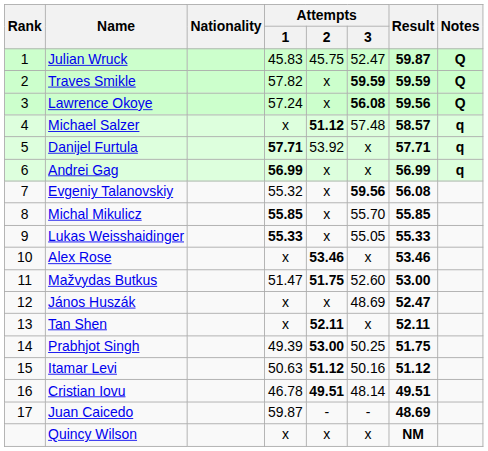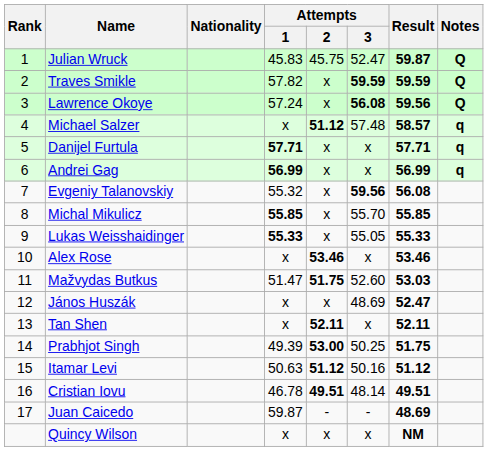 <table class="wikitable sortable" style="text-align:center">
 <tr>
 <th rowspan=2>Rank</th>
 <th rowspan=2>Name</th>
 <th rowspan=2>Nationality</th>
 <th colspan=3>Attempts</th>
 <th rowspan=2>Result</th>
 <th rowspan=2>Notes</th>
 </tr>
 <tr>
 <th>1</th>
 <th>2</th>
 <th>3</th>
 </tr>
 <tr bgcolor=ccffcc>
 <td>1</td>
 <td align=left><a href='#'>Julian Wruck</a></td>
 <td align=left></td>
 <td>45.83</td>
 <td>45.75</td>
 <td>52.47</td>
 <td><strong>59.87</strong></td>
 <td><strong>Q</strong></td>
 </tr>
 <tr bgcolor=ccffcc>
 <td>2</td>
 <td align=left><a href='#'>Traves Smikle</a></td>
 <td align=left></td>
 <td>57.82</td>
 <td>x</td>
 <td><strong>59.59</strong></td>
 <td><strong>59.59</strong></td>
 <td><strong>Q</strong></td>
 </tr>
 <tr bgcolor=ccffcc>
 <td>3</td>
 <td align=left><a href='#'>Lawrence Okoye</a></td>
 <td align=left></td>
 <td>57.24</td>
 <td>x</td>
 <td><strong>56.08</strong></td>
 <td><strong>59.56</strong></td>
 <td><strong>Q</strong></td>
 </tr>
 <tr bgcolor=ddffdd>
 <td>4</td>
 <td align=left><a href='#'>Michael Salzer</a></td>
 <td align=left></td>
 <td>x</td>
 <td><strong>51.12</strong></td>
 <td>57.48</td>
 <td><strong>58.57</strong></td>
 <td><strong>q</strong></td>
 </tr>
 <tr bgcolor=ddffdd>
 <td>5</td>
 <td align=left><a href='#'>Danijel Furtula</a></td>
 <td align=left></td>
 <td><strong>57.71</strong></td>
-<td>53.92</td>
+<td>x</td>
 <td>x</td>
 <td><strong>57.71</strong></td>
 <td><strong>q</strong></td>
 </tr>
 <tr bgcolor=ddffdd>
 <td>6</td>
 <td align=left><a href='#'>Andrei Gag</a></td>
 <td align=left></td>
 <td><strong>56.99</strong></td>
 <td>x</td>
 <td>x</td>
 <td><strong>56.99</strong></td>
 <td><strong>q</strong></td>
 </tr>
 <tr>
 <td>7</td>
 <td align=left><a href='#'>Evgeniy Talanovskiy</a></td>
 <td align=left></td>
 <td>55.32</td>
 <td>x</td>
 <td><strong>59.56</strong></td>
 <td><strong>56.08</strong></td>
 <td></td>
 </tr>
 <tr>
 <td>8</td>
 <td align=left><a href='#'>Michal Mikulicz</a></td>
 <td align=left></td>
 <td><strong>55.85</strong></td>
 <td>x</td>
 <td>55.70</td>
 <td><strong>55.85</strong></td>
 <td></td>
 </tr>
 <tr>
 <td>9</td>
 <td align=left><a href='#'>Lukas Weisshaidinger</a></td>
 <td align=left></td>
 <td><strong>55.33</strong></td>
 <td>x</td>
 <td>55.05</td>
 <td><strong>55.33</strong></td>
 <td></td>
 </tr>
 <tr>
 <td>10</td>
 <td align=left><a href='#'>Alex Rose</a></td>
 <td align=left></td>
 <td>x</td>
 <td><strong>53.46</strong></td>
 <td>x</td>
 <td><strong>53.46</strong></td>
 <td></td>
 </tr>
 <tr>
 <td>11</td>
 <td align=left><a href='#'>Mažvydas Butkus</a></td>
 <td align=left></td>
 <td>51.47</td>
 <td><strong>51.75</strong></td>
 <td>52.60</td>
-<td><strong>53.00</strong></td>
+<td><strong>53.03</strong></td>
 <td></td>
 </tr>
 <tr>
 <td>12</td>
 <td align=left><a href='#'>János Huszák</a></td>
 <td align=left></td>
 <td>x</td>
 <td>x</td>
 <td>48.69</td>
 <td><strong>52.47</strong></td>
 <td></td>
 </tr>
 <tr>
 <td>13</td>
 <td align=left><a href='#'>Tan Shen</a></td>
 <td align=left></td>
 <td>x</td>
 <td><strong>52.11</strong></td>
 <td>x</td>
 <td><strong>52.11</strong></td>
 <td></td>
 </tr>
 <tr>
 <td>14</td>
 <td align=left><a href='#'>Prabhjot Singh</a></td>
 <td align=left></td>
 <td>49.39</td>
 <td><strong>53.00</strong></td>
 <td>50.25</td>
 <td><strong>51.75</strong></td>
 <td></td>
 </tr>
 <tr>
 <td>15</td>
 <td align=left><a href='#'>Itamar Levi</a></td>
 <td align=left></td>
 <td>50.63</td>
 <td><strong>51.12</strong></td>
 <td>50.16</td>
 <td><strong>51.12</strong></td>
 <td></td>
 </tr>
 <tr>
 <td>16</td>
 <td align=left><a href='#'>Cristian Iovu</a></td>
 <td align=left></td>
 <td>46.78</td>
 <td><strong>49.51</strong></td>
 <td>48.14</td>
 <td><strong>49.51</strong></td>
 <td></td>
 </tr>
 <tr>
 <td>17</td>
 <td align=left><a href='#'>Juan Caicedo</a></td>
 <td align=left></td>
 <td>59.87</td>
 <td>-</td>
 <td>-</td>
 <td><strong>48.69</strong></td>
 <td></td>
 </tr>
 <tr>
 <td></td>
 <td align=left><a href='#'>Quincy Wilson</a></td>
 <td align=left></td>
 <td>x</td>
 <td>x</td>
 <td>x</td>
 <td><strong>NM</strong></td>
 <td></td>
 </tr>
 </table>
